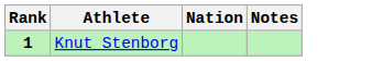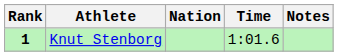 <table class="wikitable sortable" style="text-align:center">
 <tr>
 <th>Rank</th>
 <th>Athlete</th>
 <th>Nation</th>
+<th>Time</th>
 <th>Notes</th>
 </tr>
 <tr bgcolor=bbf3bb>
 <td><strong>1</strong></td>
 <td align=left><a href='#'>Knut Stenborg</a></td>
 <td align=left></td>
+<td>1:01.6</td>
 <td></td>
 </tr>
 </table>
